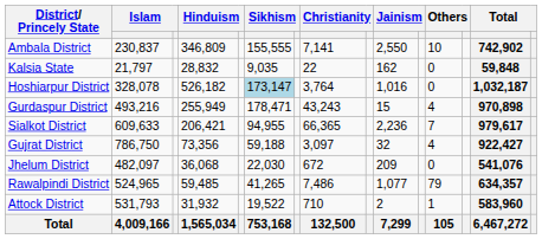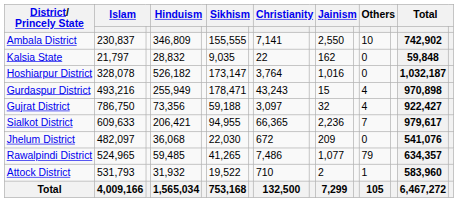 <table class="wikitable sortable">
 <tr>
 <th rowspan="2"><a href='#'>District</a>/<br><a href='#'>Princely State</a></th>
 <th colspan="2"><a href='#'>Islam</a> </th>
 <th colspan="2"><a href='#'>Hinduism</a> </th>
 <th colspan="2"><a href='#'>Sikhism</a> </th>
 <th colspan="2"><a href='#'>Christianity</a> </th>
 <th colspan="2"><a href='#'>Jainism</a> </th>
 <th colspan="2">Others</th>
 <th colspan="2">Total</th>
 </tr>
 <tr>
 <th><a href='#'></a></th>
 <th></th>
 <th></th>
 <th></th>
 <th></th>
 <th></th>
 <th></th>
 <th></th>
 <th></th>
 <th></th>
 <th></th>
 <th></th>
 <th></th>
 <th></th>
 </tr>
 <tr>
 <td><a href='#'>Ambala District</a></td>
 <td>230,837</td>
 <td></td>
 <td>346,809</td>
 <td></td>
 <td>155,555</td>
 <td></td>
 <td>7,141</td>
 <td></td>
 <td>2,550</td>
 <td></td>
 <td>10</td>
 <td></td>
 <th>742,902</th>
 <th></th>
 </tr>
 <tr>
 <td><a href='#'>Kalsia State</a></td>
 <td>21,797</td>
 <td></td>
 <td>28,832</td>
 <td></td>
 <td>9,035</td>
 <td></td>
 <td>22</td>
 <td></td>
 <td>162</td>
 <td></td>
 <td>0</td>
 <td></td>
 <th>59,848</th>
 <th></th>
 </tr>
 <tr>
 <td><a href='#'>Hoshiarpur District</a></td>
 <td>328,078</td>
 <td></td>
 <td>526,182</td>
 <td></td>
-<td style="background: lightblue;">173,147</td>
+<td>173,147</td>
 <td></td>
 <td>3,764</td>
 <td></td>
 <td>1,016</td>
 <td></td>
 <td>0</td>
 <td></td>
 <th>1,032,187</th>
 <th></th>
 </tr>
 <tr>
 <td><a href='#'>Gurdaspur District</a></td>
 <td>493,216</td>
 <td></td>
 <td>255,949</td>
 <td></td>
 <td>178,471</td>
 <td></td>
 <td>43,243</td>
 <td></td>
 <td>15</td>
 <td></td>
 <td>4</td>
 <td></td>
 <th>970,898</th>
 <th></th>
 </tr>
 <tr>
+<td><a href='#'>Gujrat District</a></td>
+<td>786,750</td>
+<td></td>
+<td>73,356</td>
+<td></td>
+<td>59,188</td>
+<td></td>
+<td>3,097</td>
+<td></td>
+<td>32</td>
+<td></td>
+<td>4</td>
+<td></td>
+<th>922,427</th>
+<th></th>
+</tr>
+<tr>
 <td><a href='#'>Sialkot District</a></td>
 <td>609,633</td>
 <td></td>
 <td>206,421</td>
 <td></td>
 <td>94,955</td>
 <td></td>
 <td>66,365</td>
 <td></td>
 <td>2,236</td>
 <td></td>
 <td>7</td>
 <td></td>
 <th>979,617</th>
-<th></th>
-</tr>
-<tr>
-<td><a href='#'>Gujrat District</a></td>
-<td>786,750</td>
-<td></td>
-<td>73,356</td>
-<td></td>
-<td>59,188</td>
-<td></td>
-<td>3,097</td>
-<td></td>
-<td>32</td>
-<td></td>
-<td>4</td>
-<td></td>
-<th>922,427</th>
 <th></th>
 </tr>
 <tr>
 <td><a href='#'>Jhelum District</a></td>
 <td>482,097</td>
 <td></td>
 <td>36,068</td>
 <td></td>
 <td>22,030</td>
 <td></td>
 <td>672</td>
 <td></td>
 <td>209</td>
 <td></td>
 <td>0</td>
 <td></td>
 <th>541,076</th>
 <th></th>
 </tr>
 <tr>
 <td><a href='#'>Rawalpindi District</a></td>
 <td>524,965</td>
 <td></td>
 <td>59,485</td>
 <td></td>
 <td>41,265</td>
 <td></td>
 <td>7,486</td>
 <td></td>
 <td>1,077</td>
 <td></td>
 <td>79</td>
 <td></td>
 <th>634,357</th>
 <th></th>
 </tr>
 <tr>
 <td><a href='#'>Attock District</a></td>
 <td>531,793</td>
 <td></td>
 <td>31,932</td>
 <td></td>
 <td>19,522</td>
 <td></td>
 <td>710</td>
 <td></td>
 <td>2</td>
 <td></td>
 <td>1</td>
 <td></td>
 <th>583,960</th>
 <th></th>
 </tr>
 <tr>
 <th>Total</th>
 <th>4,009,166</th>
 <th></th>
 <th>1,565,034</th>
 <th></th>
 <th>753,168</th>
 <th></th>
 <th>132,500</th>
 <th></th>
 <th>7,299</th>
 <th></th>
 <th>105</th>
 <th></th>
 <th>6,467,272</th>
 <th></th>
 </tr>
 </table>
